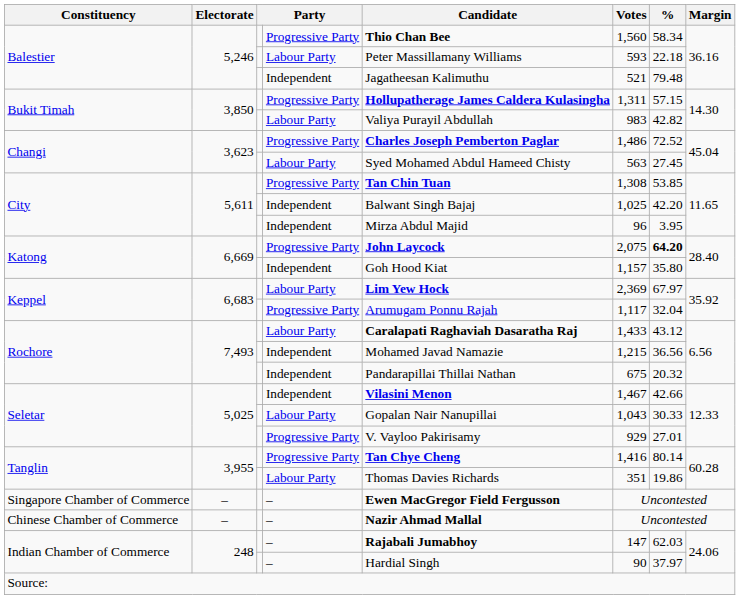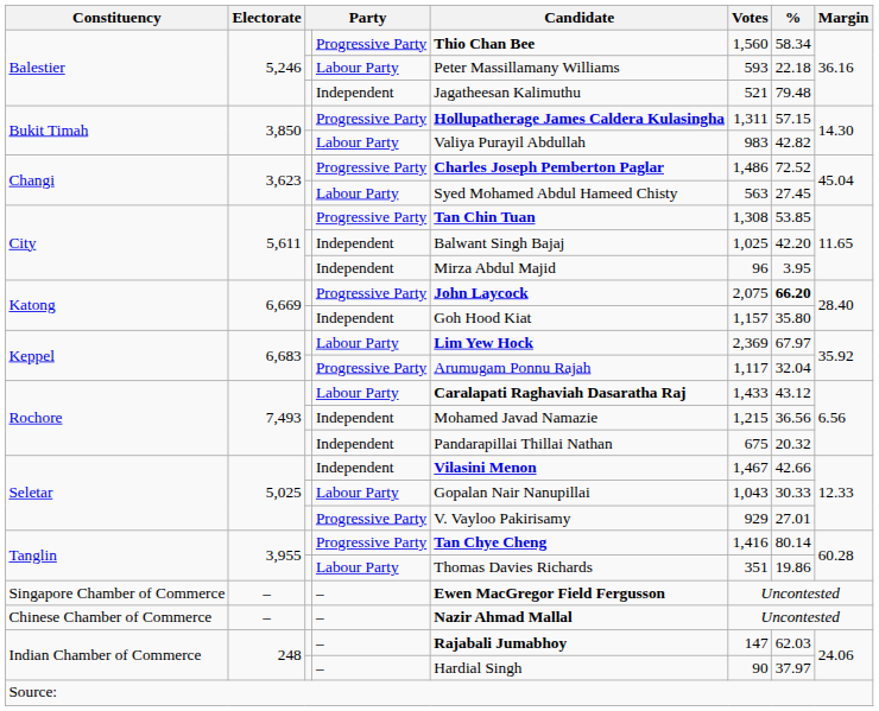 <table class="wikitable sortable">
 <tr>
 <th>Constituency</th>
 <th>Electorate</th>
 <th colspan="2">Party</th>
 <th>Candidate</th>
 <th>Votes</th>
 <th>%</th>
 <th>Margin</th>
 </tr>
 <tr>
 <td rowspan=3><a href='#'>Balestier</a></td>
 <td rowspan=3 align=right>5,246</td>
 <td bgcolor=></td>
 <td><a href='#'>Progressive Party</a></td>
 <td><strong>Thio Chan Bee</strong></td>
 <td align=right>1,560</td>
 <td align=right>58.34</td>
 <td rowspan=3>36.16</td>
 </tr>
 <tr>
 <td bgcolor=></td>
 <td><a href='#'>Labour Party</a></td>
 <td>Peter Massillamany Williams</td>
 <td align=right>593</td>
 <td align=right>22.18</td>
 </tr>
 <tr>
 <td bgcolor=></td>
 <td>Independent</td>
 <td>Jagatheesan Kalimuthu</td>
 <td align=right>521</td>
 <td align=right>79.48</td>
 </tr>
 <tr>
 <td rowspan=2><a href='#'>Bukit Timah</a></td>
 <td rowspan=2 align=right>3,850</td>
 <td bgcolor=></td>
 <td><a href='#'>Progressive Party</a></td>
 <td><strong><a href='#'>Hollupatherage James Caldera Kulasingha</a></strong></td>
 <td align=right>1,311</td>
 <td align=right>57.15</td>
 <td rowspan=2>14.30</td>
 </tr>
 <tr>
 <td bgcolor=></td>
 <td><a href='#'>Labour Party</a></td>
 <td>Valiya Purayil Abdullah</td>
 <td align=right>983</td>
 <td align=right>42.82</td>
 </tr>
 <tr>
 <td rowspan=2><a href='#'>Changi</a></td>
 <td rowspan=2 align=right>3,623</td>
 <td bgcolor=></td>
 <td><a href='#'>Progressive Party</a></td>
 <td><strong><a href='#'>Charles Joseph Pemberton Paglar</a></strong></td>
 <td align=right>1,486</td>
 <td align=right>72.52</td>
 <td rowspan=2>45.04</td>
 </tr>
 <tr>
 <td bgcolor=></td>
 <td><a href='#'>Labour Party</a></td>
 <td>Syed Mohamed Abdul Hameed Chisty</td>
 <td align=right>563</td>
 <td align=right>27.45</td>
 </tr>
 <tr>
 <td rowspan=3><a href='#'>City</a></td>
 <td rowspan=3 align=right>5,611</td>
 <td bgcolor=></td>
 <td><a href='#'>Progressive Party</a></td>
 <td><strong><a href='#'>Tan Chin Tuan</a></strong></td>
 <td align=right>1,308</td>
 <td align=right>53.85</td>
 <td rowspan=3>11.65</td>
 </tr>
 <tr>
 <td bgcolor=></td>
 <td>Independent</td>
 <td>Balwant Singh Bajaj</td>
 <td align=right>1,025</td>
 <td align=right>42.20</td>
 </tr>
 <tr>
 <td bgcolor=></td>
 <td>Independent</td>
 <td>Mirza Abdul Majid</td>
 <td align=right>96</td>
 <td align=right>3.95</td>
 </tr>
 <tr>
 <td rowspan=2><a href='#'>Katong</a></td>
 <td rowspan=2 align=right>6,669</td>
 <td bgcolor=></td>
 <td><a href='#'>Progressive Party</a></td>
 <td><strong><a href='#'>John Laycock</a></strong></td>
 <td align=right>2,075</td>
-<td align=right><strong>64.20</strong></td>
+<td align=right><strong>66.20</strong></td>
 <td rowspan=2>28.40</td>
 </tr>
 <tr>
 <td bgcolor=></td>
 <td>Independent</td>
 <td>Goh Hood Kiat</td>
 <td align=right>1,157</td>
 <td align=right>35.80</td>
 </tr>
 <tr>
 <td rowspan=2><a href='#'>Keppel</a></td>
 <td rowspan=2 align=right>6,683</td>
 <td bgcolor=></td>
 <td><a href='#'>Labour Party</a></td>
 <td><strong><a href='#'>Lim Yew Hock</a></strong></td>
 <td align=right>2,369</td>
 <td align=right>67.97</td>
 <td rowspan=2>35.92</td>
 </tr>
 <tr>
 <td bgcolor=></td>
 <td><a href='#'>Progressive Party</a></td>
 <td><a href='#'>Arumugam Ponnu Rajah</a></td>
 <td align=right>1,117</td>
 <td align=right>32.04</td>
 </tr>
 <tr>
 <td rowspan=3><a href='#'>Rochore</a></td>
 <td rowspan=3 align=right>7,493</td>
 <td bgcolor=></td>
 <td><a href='#'>Labour Party</a></td>
 <td><strong>Caralapati Raghaviah Dasaratha Raj</strong></td>
 <td align=right>1,433</td>
 <td align=right>43.12</td>
 <td rowspan=3>6.56</td>
 </tr>
 <tr>
 <td bgcolor=></td>
 <td>Independent</td>
 <td>Mohamed Javad Namazie</td>
 <td align=right>1,215</td>
 <td align=right>36.56</td>
 </tr>
 <tr>
 <td bgcolor=></td>
 <td>Independent</td>
 <td>Pandarapillai Thillai Nathan</td>
 <td align=right>675</td>
 <td align=right>20.32</td>
 </tr>
 <tr>
 <td rowspan=3><a href='#'>Seletar</a></td>
 <td rowspan=3 align=right>5,025</td>
 <td bgcolor=></td>
 <td>Independent</td>
 <td><strong><a href='#'>Vilasini Menon</a></strong></td>
 <td align=right>1,467</td>
 <td align=right>42.66</td>
 <td rowspan=3>12.33</td>
 </tr>
 <tr>
 <td bgcolor=></td>
 <td><a href='#'>Labour Party</a></td>
 <td>Gopalan Nair Nanupillai</td>
 <td align=right>1,043</td>
 <td align=right>30.33</td>
 </tr>
 <tr>
 <td bgcolor=></td>
 <td><a href='#'>Progressive Party</a></td>
 <td>V. Vayloo Pakirisamy</td>
 <td align=right>929</td>
 <td align=right>27.01</td>
 </tr>
 <tr>
 <td rowspan=2><a href='#'>Tanglin</a></td>
 <td rowspan=2 align=right>3,955</td>
 <td bgcolor=></td>
 <td><a href='#'>Progressive Party</a></td>
 <td><strong><a href='#'>Tan Chye Cheng</a></strong></td>
 <td align=right>1,416</td>
 <td align=right>80.14</td>
 <td rowspan=2>60.28</td>
 </tr>
 <tr>
 <td bgcolor=></td>
 <td><a href='#'>Labour Party</a></td>
 <td>Thomas Davies Richards</td>
 <td align=right>351</td>
 <td align=right>19.86</td>
 </tr>
 <tr>
 <td>Singapore Chamber of Commerce</td>
 <td align="center">–</td>
 <td bgcolor=></td>
 <td>–</td>
 <td><strong>Ewen MacGregor Field Fergusson</strong></td>
 <td colspan="3" align="center"><em>Uncontested</em></td>
 </tr>
 <tr>
 <td>Chinese Chamber of Commerce</td>
 <td align="center">–</td>
 <td bgcolor=></td>
 <td>–</td>
 <td><strong>Nazir Ahmad Mallal</strong></td>
 <td colspan="3" align="center"><em>Uncontested</em></td>
 </tr>
 <tr>
 <td rowspan=2>Indian Chamber of Commerce</td>
 <td rowspan=2 align=right>248</td>
 <td bgcolor=></td>
 <td>–</td>
 <td><strong>Rajabali Jumabhoy</strong></td>
 <td align=right>147</td>
 <td align=right>62.03</td>
 <td rowspan=2>24.06</td>
 </tr>
 <tr>
 <td bgcolor=></td>
 <td>–</td>
 <td>Hardial Singh</td>
 <td align=right>90</td>
 <td align=right>37.97</td>
 </tr>
 <tr class=sortbottom>
 <td colspan="8">Source: </td>
 </tr>
 </table>
